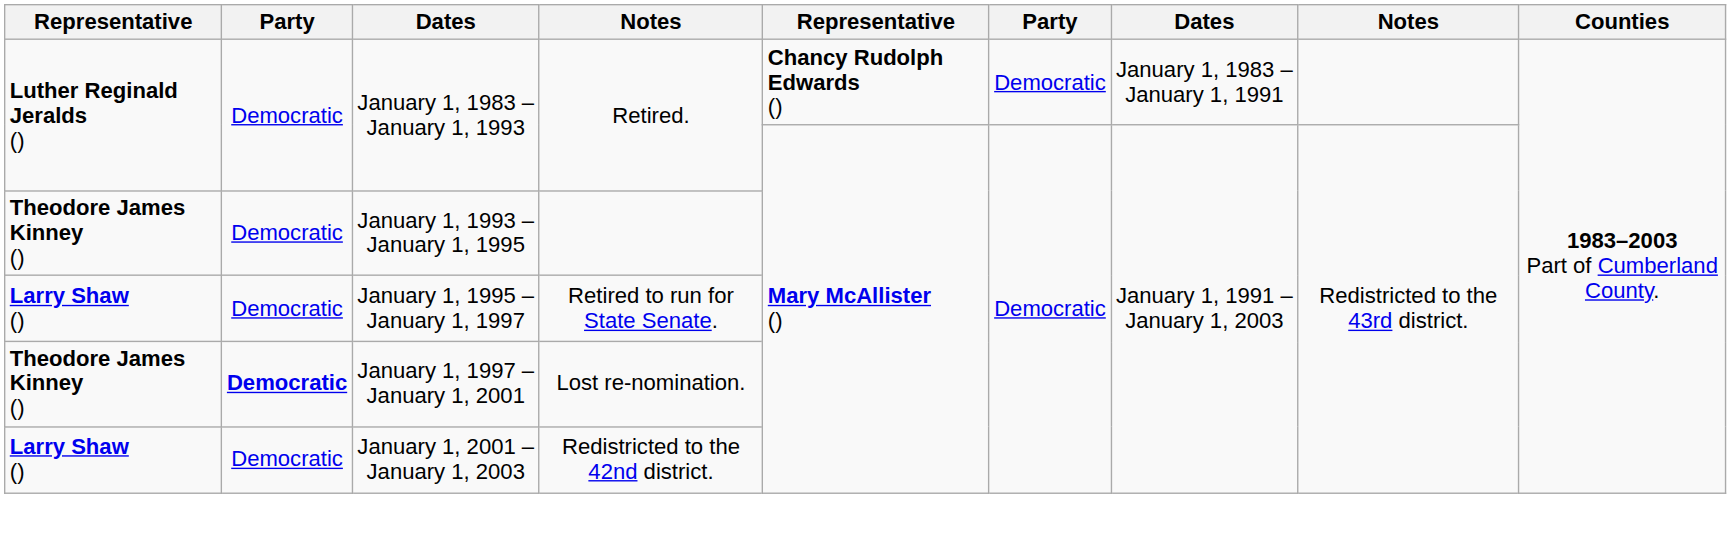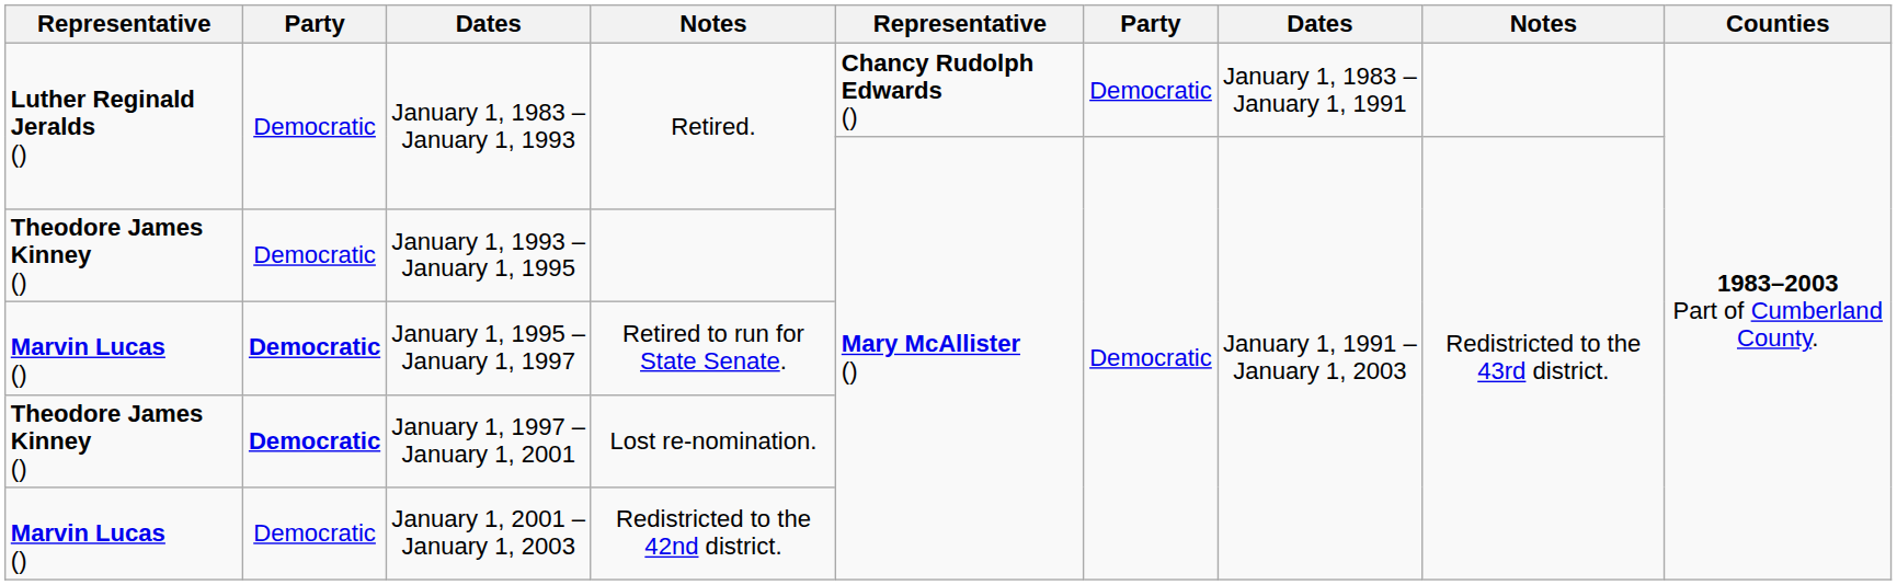 <table class=wikitable style="text-align:center">
 <tr>
 <th>Representative</th>
 <th>Party</th>
 <th>Dates</th>
 <th>Notes</th>
 <th>Representative</th>
 <th>Party</th>
 <th>Dates</th>
 <th>Notes</th>
 <th>Counties</th>
 </tr>
 <tr style="height:3em">
 <td rowspan=2 align=left><strong>Luther Reginald Jeralds</strong><br>()</td>
 <td rowspan=2 ><a href='#'>Democratic</a></td>
 <td rowspan=2 nowrap>January 1, 1983 – <br> January 1, 1993</td>
 <td rowspan=2>Retired.</td>
 <td align=left><strong>Chancy Rudolph Edwards</strong><br>()</td>
 <td><a href='#'>Democratic</a></td>
 <td nowrap>January 1, 1983 – <br> January 1, 1991</td>
 <td></td>
 <td rowspan=6><strong>1983–2003</strong><br> Part of <a href='#'>Cumberland County</a>.</td>
 </tr>
 <tr style="height:3em">
 <td rowspan=5 align=left><strong><a href='#'>Mary McAllister</a></strong><br>()</td>
 <td rowspan=5 ><a href='#'>Democratic</a></td>
 <td rowspan=5 nowrap>January 1, 1991 – <br> January 1, 2003</td>
 <td rowspan=5>Redistricted to the <a href='#'>43rd</a> district.</td>
 </tr>
 <tr style="height:3em">
 <td align=left><strong>Theodore James Kinney</strong><br>()</td>
 <td><a href='#'>Democratic</a></td>
 <td nowrap>January 1, 1993 – <br> January 1, 1995</td>
 <td></td>
 </tr>
 <tr style="height:3em">
-<td align=left><strong><a href='#'>Larry Shaw</a></strong><br>()</td>
-<td><a href='#'>Democratic</a></td>
+<td align=left><br><strong><a href='#'>Marvin Lucas</a></strong><br>()</td>
+<td><strong><a href='#'>Democratic</a></strong></td>
 <td nowrap>January 1, 1995 – <br> January 1, 1997</td>
 <td>Retired to run for <a href='#'>State Senate</a>.</td>
 </tr>
 <tr style="height:3em">
 <td align=left><strong>Theodore James Kinney</strong><br>()</td>
 <td><strong><a href='#'>Democratic</a></strong></td>
 <td nowrap>January 1, 1997 – <br> January 1, 2001</td>
 <td>Lost re-nomination.</td>
 </tr>
 <tr style="height:3em">
-<td align=left><strong><a href='#'>Larry Shaw</a></strong><br>()</td>
+<td align=left><br><strong><a href='#'>Marvin Lucas</a></strong><br>()</td>
 <td><a href='#'>Democratic</a></td>
 <td nowrap>January 1, 2001 – <br> January 1, 2003</td>
 <td>Redistricted to the <a href='#'>42nd</a> district.</td>
 </tr>
 </table>
